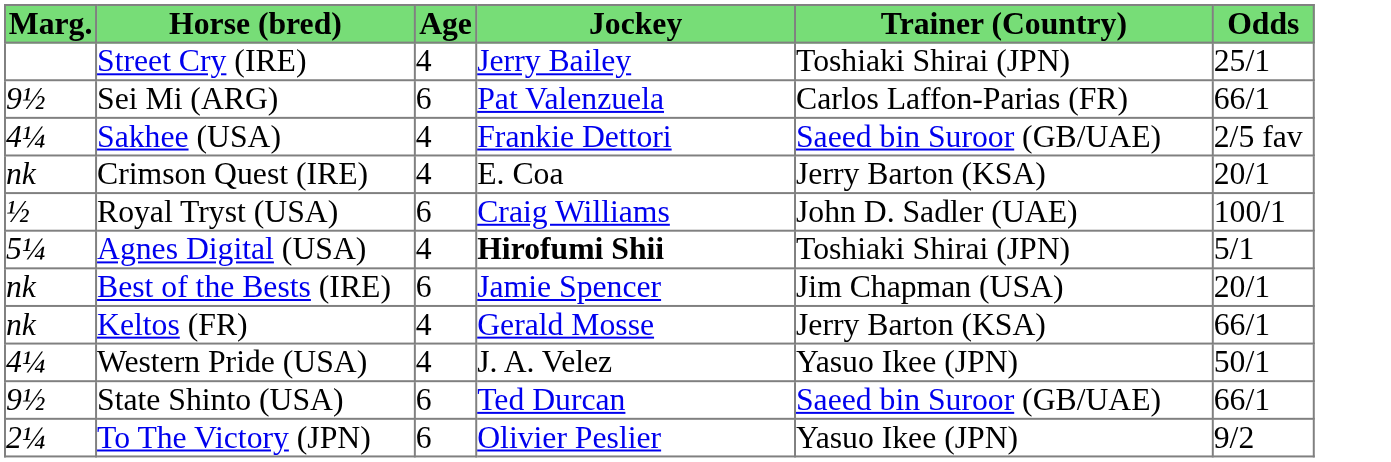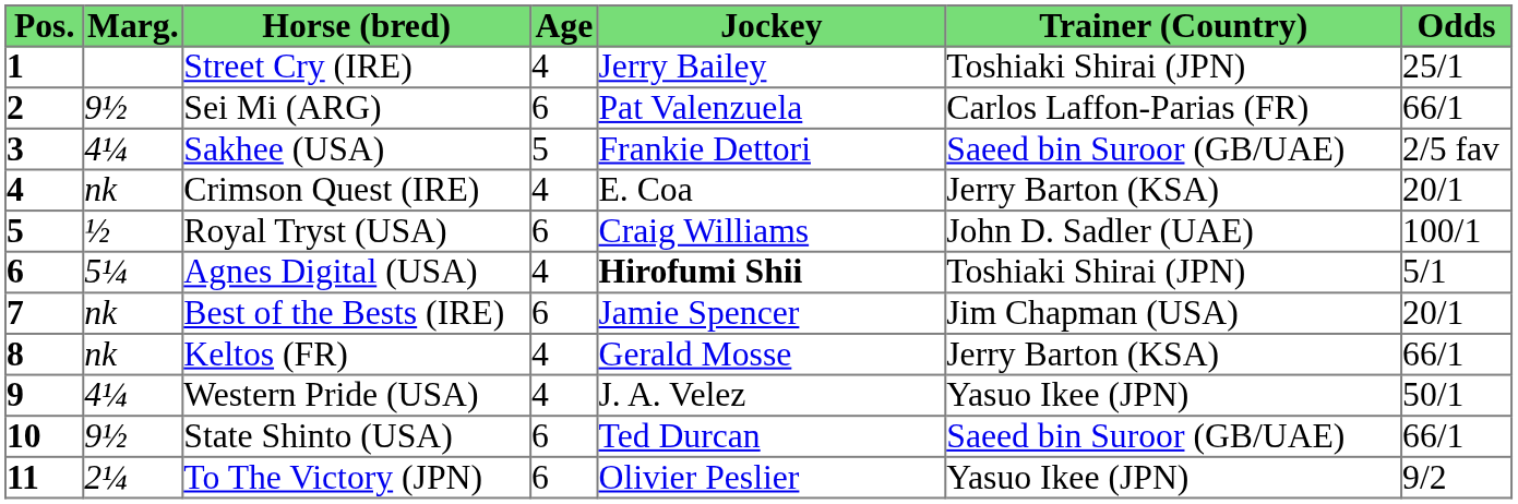 <table class = "sortable" | border="1" cellpadding="0" style="border-collapse: collapse;">
 <tr style="background:#7d7; text-align:center;">
+<th style="width:35px;"><strong>Pos.</strong></th>
 <th style="width:45px;"><strong>Marg.</strong></th>
 <th style="width:160px;"><strong>Horse (bred)</strong></th>
 <th style="width:30px;"><strong>Age</strong></th>
 <th style="width:160px;"><strong>Jockey</strong></th>
 <th style="width:210px;"><strong>Trainer (Country)</strong></th>
 <th style="width:50px;"><strong>Odds</strong></th>
 </tr>
 <tr>
+<td><strong>1</strong></td>
 <td></td>
 <td><a href='#'>Street Cry</a> (IRE)</td>
 <td>4</td>
 <td><a href='#'>Jerry Bailey</a></td>
 <td>Toshiaki Shirai (JPN)</td>
 <td>25/1</td>
 </tr>
 <tr>
+<td><strong>2</strong></td>
 <td><em>9½</em></td>
 <td>Sei Mi (ARG)</td>
 <td>6</td>
 <td><a href='#'>Pat Valenzuela</a></td>
 <td>Carlos Laffon-Parias (FR)</td>
 <td>66/1</td>
 </tr>
 <tr>
+<td><strong>3</strong></td>
 <td><em>4¼</em></td>
 <td><a href='#'>Sakhee</a> (USA)</td>
-<td>4</td>
+<td>5</td>
 <td><a href='#'>Frankie Dettori</a></td>
 <td><a href='#'>Saeed bin Suroor</a> (GB/UAE)</td>
 <td>2/5 fav</td>
 </tr>
 <tr>
+<td><strong>4</strong></td>
 <td><em>nk</em></td>
 <td>Crimson Quest (IRE)</td>
 <td>4</td>
 <td>E. Coa</td>
 <td>Jerry Barton (KSA)</td>
 <td>20/1</td>
 </tr>
 <tr>
+<td><strong>5</strong></td>
 <td><em>½</em></td>
 <td>Royal Tryst (USA)</td>
 <td>6</td>
 <td><a href='#'>Craig Williams</a></td>
 <td>John D. Sadler (UAE)</td>
 <td>100/1</td>
 </tr>
 <tr>
+<td><strong>6</strong></td>
 <td><em>5¼</em></td>
 <td><a href='#'>Agnes Digital</a> (USA)</td>
 <td>4</td>
 <td><strong>Hirofumi Shii</strong></td>
 <td>Toshiaki Shirai (JPN)</td>
 <td>5/1</td>
 </tr>
 <tr>
+<td><strong>7</strong></td>
 <td><em>nk</em></td>
 <td><a href='#'>Best of the Bests</a> (IRE)</td>
 <td>6</td>
 <td><a href='#'>Jamie Spencer</a></td>
 <td>Jim Chapman (USA)</td>
 <td>20/1</td>
 </tr>
 <tr>
+<td><strong>8</strong></td>
 <td><em>nk</em></td>
 <td><a href='#'>Keltos</a> (FR)</td>
 <td>4</td>
 <td><a href='#'>Gerald Mosse</a></td>
 <td>Jerry Barton (KSA)</td>
 <td>66/1</td>
 </tr>
 <tr>
+<td><strong>9</strong></td>
 <td><em>4¼</em></td>
 <td>Western Pride (USA)</td>
 <td>4</td>
 <td>J. A. Velez</td>
 <td>Yasuo Ikee (JPN)</td>
 <td>50/1</td>
 </tr>
 <tr>
+<td><strong>10</strong></td>
 <td><em>9½</em></td>
 <td>State Shinto (USA)</td>
 <td>6</td>
 <td><a href='#'>Ted Durcan</a></td>
 <td><a href='#'>Saeed bin Suroor</a> (GB/UAE)</td>
 <td>66/1</td>
 </tr>
 <tr>
+<td><strong>11</strong></td>
 <td><em>2¼</em></td>
 <td><a href='#'>To The Victory</a> (JPN)</td>
 <td>6</td>
 <td><a href='#'>Olivier Peslier</a></td>
 <td>Yasuo Ikee (JPN)</td>
 <td>9/2</td>
 </tr>
 </table>
